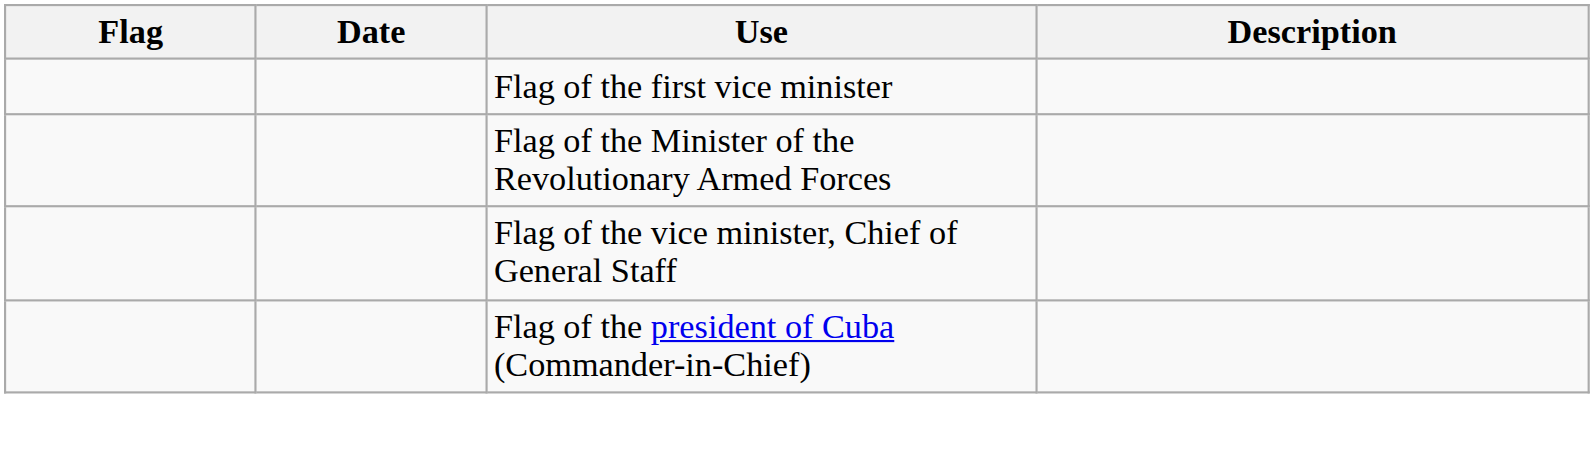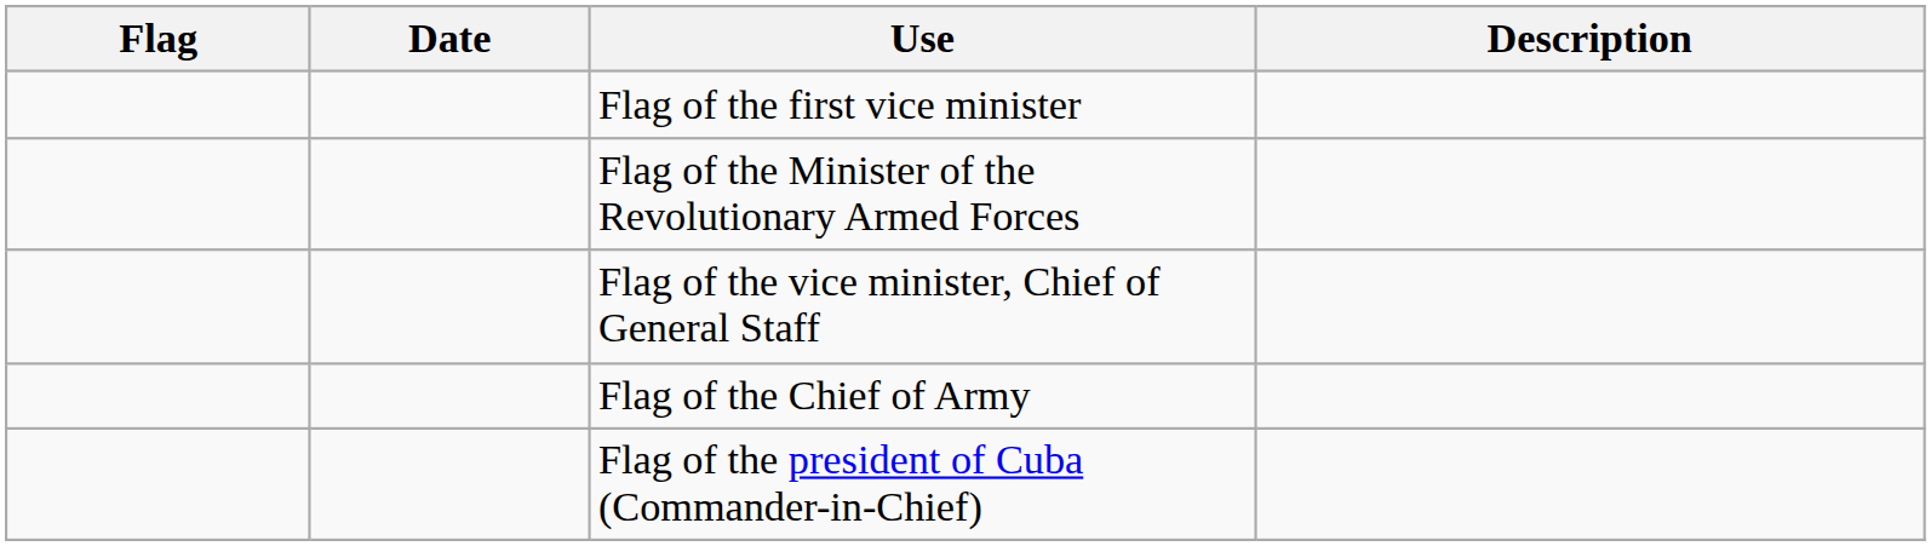 <table class="wikitable">
 <tr>
 <th style="width:110px;">Flag</th>
 <th style="width:100px;">Date</th>
 <th style="width:250px;">Use</th>
 <th style="width:250px;">Description</th>
 </tr>
 <tr>
 <td></td>
 <td></td>
 <td>Flag of the first vice minister</td>
 <td></td>
 </tr>
 <tr>
 <td></td>
 <td></td>
 <td>Flag of the Minister of the Revolutionary Armed Forces</td>
 <td></td>
 </tr>
 <tr>
 <td></td>
 <td></td>
 <td>Flag of the vice minister, Chief of General Staff</td>
 <td></td>
 </tr>
 <tr>
 <td></td>
 <td></td>
+<td>Flag of the Chief of Army</td>
+<td></td>
+</tr>
+<tr>
+<td></td>
+<td></td>
 <td>Flag of the <a href='#'>president of Cuba</a> (Commander-in-Chief)</td>
 <td></td>
 </tr>
 </table>
